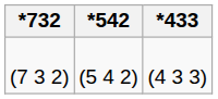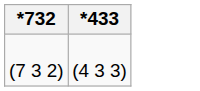 <table class="wikitable">
 <tr>
 <th>*732</th>
-<th>*542</th>
 <th>*433</th>
 </tr>
 <tr>
 <td><br>(7 3 2)</td>
-<td><br>(5 4 2)</td>
 <td><br>(4 3 3)</td>
 </tr>
 </table>
